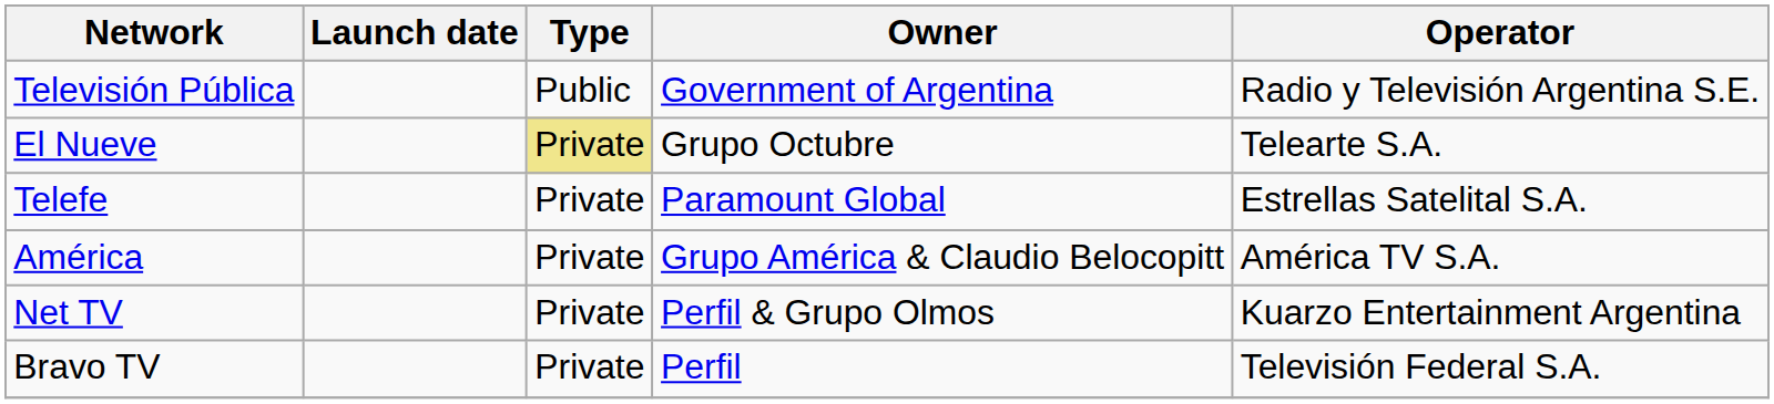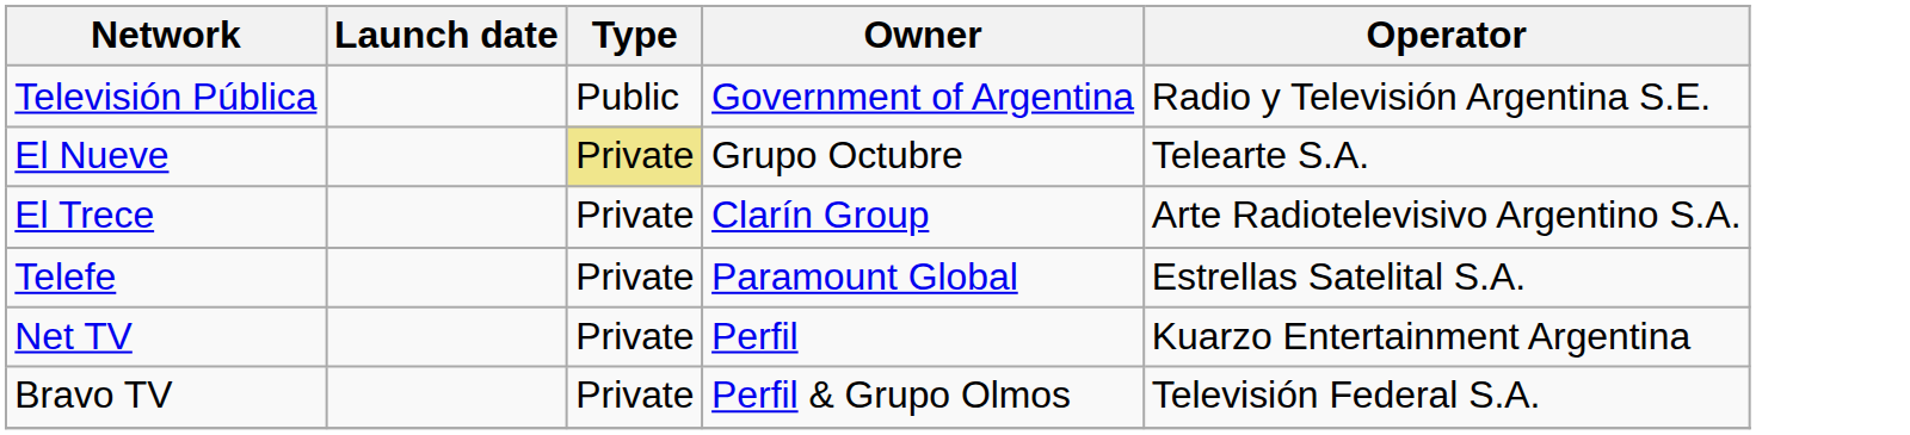 <table class="wikitable">
 <tr>
 <th>Network</th>
 <th>Launch date</th>
 <th>Type</th>
 <th>Owner</th>
 <th>Operator</th>
 </tr>
 <tr>
 <td><a href='#'>Televisión Pública</a></td>
 <td></td>
 <td>Public</td>
 <td><a href='#'>Government of Argentina</a></td>
 <td>Radio y Televisión Argentina S.E.</td>
 </tr>
 <tr>
 <td><a href='#'>El Nueve</a></td>
 <td></td>
 <td style="background: khaki;">Private</td>
 <td>Grupo Octubre</td>
 <td>Telearte S.A.</td>
 </tr>
 <tr>
+<td><a href='#'>El Trece</a></td>
+<td></td>
+<td>Private</td>
+<td><a href='#'>Clarín Group</a></td>
+<td>Arte Radiotelevisivo Argentino S.A.</td>
+</tr>
+<tr>
 <td><a href='#'>Telefe</a></td>
 <td></td>
 <td>Private</td>
 <td><a href='#'>Paramount Global</a></td>
 <td>Estrellas Satelital S.A.</td>
 </tr>
 <tr>
-<td><a href='#'>América</a></td>
-<td></td>
-<td>Private</td>
-<td><a href='#'>Grupo América</a> & Claudio Belocopitt</td>
-<td>América TV S.A.</td>
-</tr>
-<tr>
 <td><a href='#'>Net TV</a></td>
 <td></td>
 <td>Private</td>
-<td><a href='#'>Perfil</a> & Grupo Olmos</td>
+<td><a href='#'>Perfil</a></td>
 <td>Kuarzo Entertainment Argentina</td>
 </tr>
 <tr>
 <td>Bravo TV</td>
 <td></td>
 <td>Private</td>
-<td><a href='#'>Perfil</a></td>
+<td><a href='#'>Perfil</a> & Grupo Olmos</td>
 <td>Televisión Federal S.A.</td>
 </tr>
 <tr>
 </tr>
 </table>
